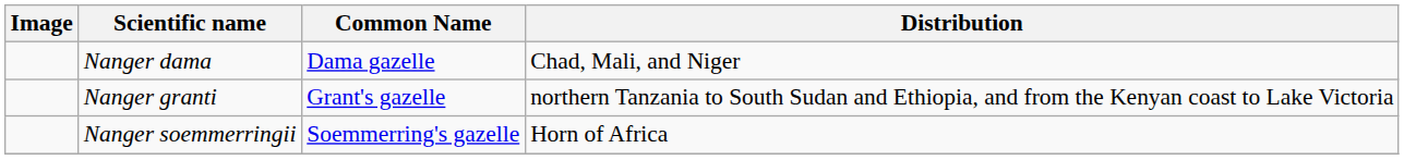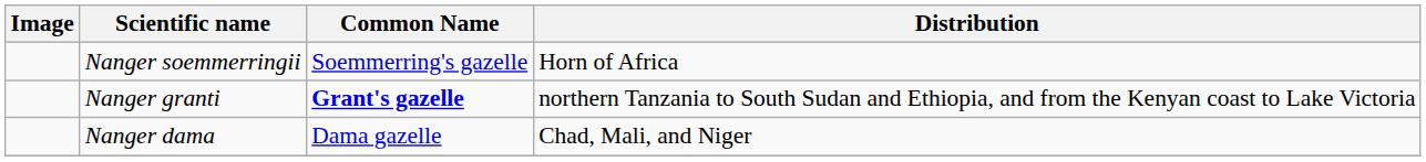 <table class="wikitable">
 <tr>
 <th>Image</th>
 <th>Scientific name</th>
 <th>Common Name</th>
 <th>Distribution</th>
 </tr>
 <tr>
 <td></td>
+<td><em>Nanger soemmerringii</em></td>
+<td><a href='#'>Soemmerring's gazelle</a></td>
+<td>Horn of Africa</td>
+</tr>
+<tr>
+<td></td>
+<td><em>Nanger granti</em></td>
+<td><strong><a href='#'>Grant's gazelle</a></strong></td>
+<td>northern Tanzania to South Sudan and Ethiopia, and from the Kenyan coast to Lake Victoria</td>
+</tr>
+<tr>
+<td></td>
 <td><em>Nanger dama</em></td>
 <td><a href='#'>Dama gazelle</a></td>
 <td>Chad, Mali, and Niger</td>
 </tr>
 <tr>
-<td></td>
-<td><em>Nanger granti</em></td>
-<td><a href='#'>Grant's gazelle</a></td>
-<td>northern Tanzania to South Sudan and Ethiopia, and from the Kenyan coast to Lake Victoria</td>
-</tr>
-<tr>
-<td></td>
-<td><em>Nanger soemmerringii</em></td>
-<td><a href='#'>Soemmerring's gazelle</a></td>
-<td>Horn of Africa</td>
-</tr>
-<tr>
 </tr>
 </table>
